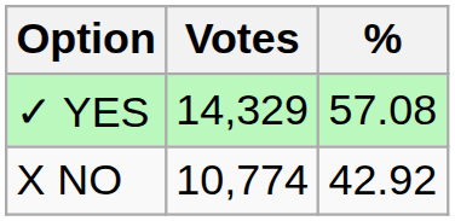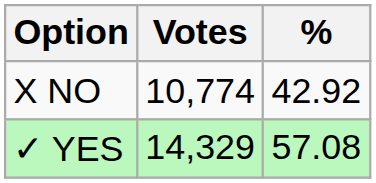 <table class="wikitable">
 <tr>
 <th>Option</th>
 <th>Votes</th>
 <th>%</th>
 </tr>
 <tr>
+<td>X NO</td>
+<td>10,774</td>
+<td>42.92</td>
+</tr>
+<tr>
 <td style=background:#bbf8be>✓ YES</td>
 <td style=background:#bbf8be>14,329</td>
 <td style=background:#bbf8be>57.08</td>
 </tr>
-<tr>
-<td>X NO</td>
-<td>10,774</td>
-<td>42.92</td>
-</tr>
 </table>
